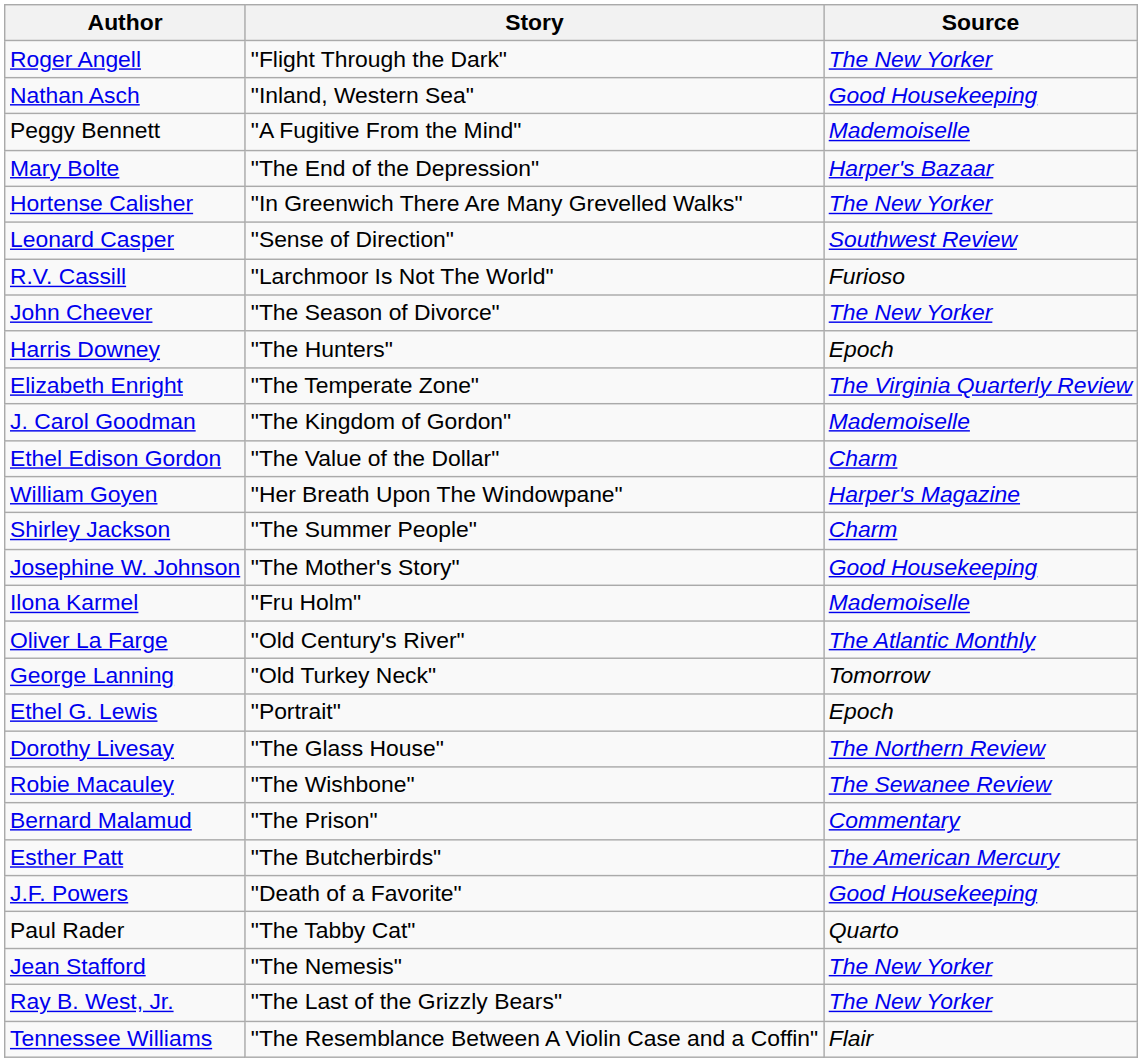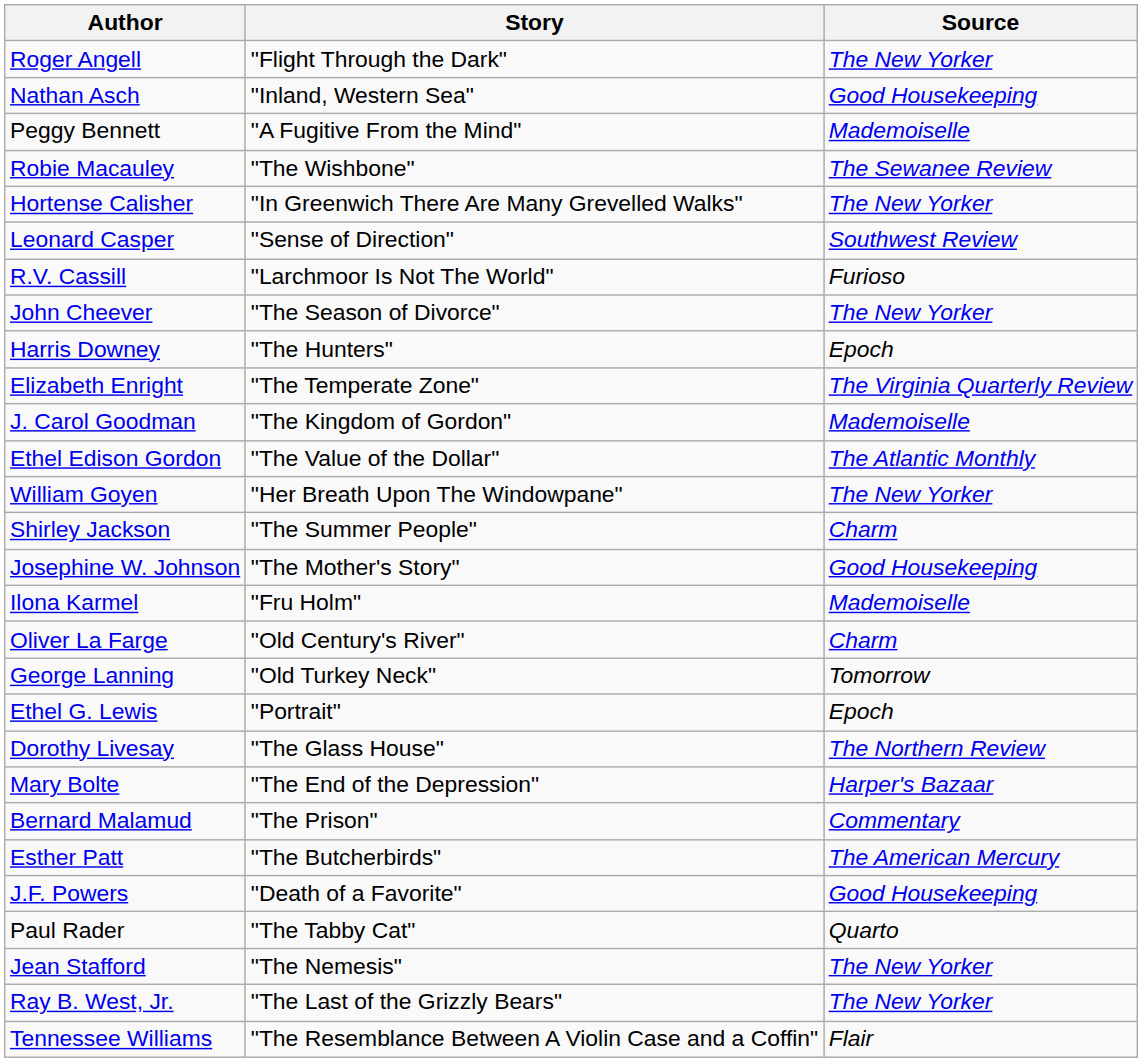 <table class="wikitable">
 <tr>
 <th>Author</th>
 <th>Story</th>
 <th>Source</th>
 </tr>
 <tr>
 <td><a href='#'>Roger Angell</a></td>
 <td>"Flight Through the Dark"</td>
 <td><em><a href='#'>The New Yorker</a></em></td>
 </tr>
 <tr>
 <td><a href='#'>Nathan Asch</a></td>
 <td>"Inland, Western Sea"</td>
 <td><em><a href='#'>Good Housekeeping</a></em></td>
 </tr>
 <tr>
 <td>Peggy Bennett</td>
 <td>"A Fugitive From the Mind"</td>
 <td><a href='#'><em>Mademoiselle</em></a></td>
 </tr>
 <tr>
-<td><a href='#'>Mary Bolte</a></td>
-<td>"The End of the Depression"</td>
-<td><em><a href='#'>Harper's Bazaar</a></em></td>
+<td><a href='#'>Robie Macauley</a></td>
+<td>"The Wishbone"</td>
+<td><em><a href='#'>The Sewanee Review</a></em></td>
 </tr>
 <tr>
 <td><a href='#'>Hortense Calisher</a></td>
 <td>"In Greenwich There Are Many Grevelled Walks"</td>
 <td><em><a href='#'>The New Yorker</a></em></td>
 </tr>
 <tr>
 <td><a href='#'>Leonard Casper</a></td>
 <td>"Sense of Direction"</td>
 <td><em><a href='#'>Southwest Review</a></em></td>
 </tr>
 <tr>
 <td><a href='#'>R.V. Cassill</a></td>
 <td>"Larchmoor Is Not The World"</td>
 <td><em>Furioso</em></td>
 </tr>
 <tr>
 <td><a href='#'>John Cheever</a></td>
 <td>"The Season of Divorce"</td>
 <td><em><a href='#'>The New Yorker</a></em></td>
 </tr>
 <tr>
 <td><a href='#'>Harris Downey</a></td>
 <td>"The Hunters"</td>
 <td><em>Epoch</em></td>
 </tr>
 <tr>
 <td><a href='#'>Elizabeth Enright</a></td>
 <td>"The Temperate Zone"</td>
 <td><em><a href='#'>The Virginia Quarterly Review</a></em></td>
 </tr>
 <tr>
 <td><a href='#'>J. Carol Goodman</a></td>
 <td>"The Kingdom of Gordon"</td>
 <td><a href='#'><em>Mademoiselle</em></a></td>
 </tr>
 <tr>
 <td><a href='#'>Ethel Edison Gordon</a></td>
 <td>"The Value of the Dollar"</td>
-<td><a href='#'><em>Charm</em></a></td>
+<td><em><a href='#'>The Atlantic Monthly</a></em></td>
 </tr>
 <tr>
 <td><a href='#'>William Goyen</a></td>
 <td>"Her Breath Upon The Windowpane"</td>
-<td><em><a href='#'>Harper's Magazine</a></em></td>
+<td><em><a href='#'>The New Yorker</a></em></td>
 </tr>
 <tr>
 <td><a href='#'>Shirley Jackson</a></td>
 <td>"The Summer People"</td>
 <td><a href='#'><em>Charm</em></a></td>
 </tr>
 <tr>
 <td><a href='#'>Josephine W. Johnson</a></td>
 <td>"The Mother's Story"</td>
 <td><em><a href='#'>Good Housekeeping</a></em></td>
 </tr>
 <tr>
 <td><a href='#'>Ilona Karmel</a></td>
 <td>"Fru Holm"</td>
 <td><em><a href='#'>Mademoiselle</a></em></td>
 </tr>
 <tr>
 <td><a href='#'>Oliver La Farge</a></td>
 <td>"Old Century's River"</td>
-<td><em><a href='#'>The Atlantic Monthly</a></em></td>
+<td><a href='#'><em>Charm</em></a></td>
 </tr>
 <tr>
 <td><a href='#'>George Lanning</a></td>
 <td>"Old Turkey Neck"</td>
 <td><em>Tomorrow</em></td>
 </tr>
 <tr>
 <td><a href='#'>Ethel G. Lewis</a></td>
 <td>"Portrait"</td>
 <td><em>Epoch</em></td>
 </tr>
 <tr>
 <td><a href='#'>Dorothy Livesay</a></td>
 <td>"The Glass House"</td>
 <td><em><a href='#'>The Northern Review</a></em></td>
 </tr>
 <tr>
-<td><a href='#'>Robie Macauley</a></td>
-<td>"The Wishbone"</td>
-<td><em><a href='#'>The Sewanee Review</a></em></td>
+<td><a href='#'>Mary Bolte</a></td>
+<td>"The End of the Depression"</td>
+<td><em><a href='#'>Harper's Bazaar</a></em></td>
 </tr>
 <tr>
 <td><a href='#'>Bernard Malamud</a></td>
 <td>"The Prison"</td>
 <td><em><a href='#'>Commentary</a></em></td>
 </tr>
 <tr>
 <td><a href='#'>Esther Patt</a></td>
 <td>"The Butcherbirds"</td>
 <td><em><a href='#'>The American Mercury</a></em></td>
 </tr>
 <tr>
 <td><a href='#'>J.F. Powers</a></td>
 <td>"Death of a Favorite"</td>
 <td><em><a href='#'>Good Housekeeping</a></em></td>
 </tr>
 <tr>
 <td>Paul Rader</td>
 <td>"The Tabby Cat"</td>
 <td><em>Quarto</em></td>
 </tr>
 <tr>
 <td><a href='#'>Jean Stafford</a></td>
 <td>"The Nemesis"</td>
 <td><em><a href='#'>The New Yorker</a></em></td>
 </tr>
 <tr>
 <td><a href='#'>Ray B. West, Jr.</a></td>
 <td>"The Last of the Grizzly Bears"</td>
 <td><em><a href='#'>The New Yorker</a></em></td>
 </tr>
 <tr>
 <td><a href='#'>Tennessee Williams</a></td>
 <td>"The Resemblance Between A Violin Case and a Coffin"</td>
 <td><em>Flair</em></td>
 </tr>
 </table>
